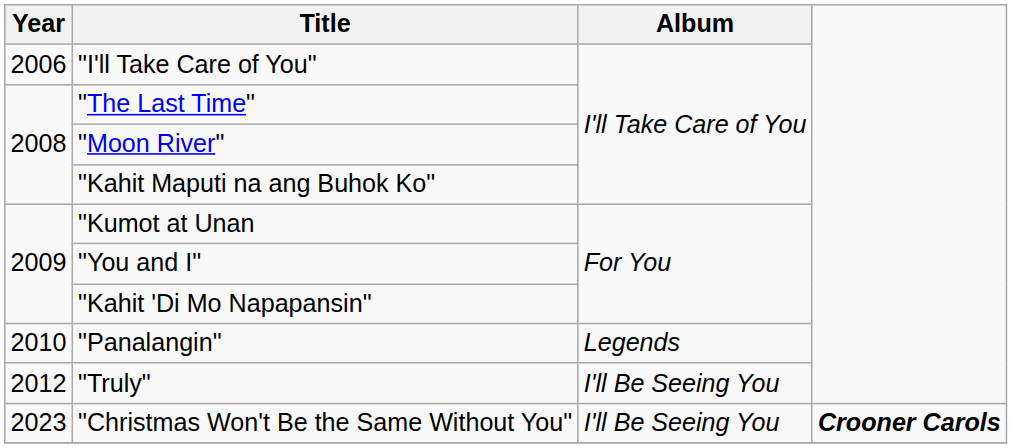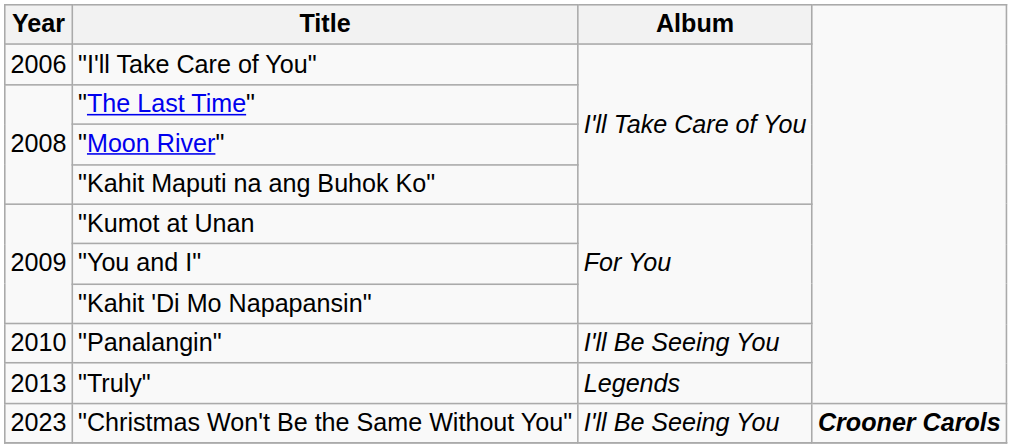 <table class="wikitable">
 <tr>
 <th>Year</th>
 <th>Title</th>
 <th>Album</th>
 </tr>
 <tr>
 <td>2006</td>
 <td>"I'll Take Care of You"</td>
 <td rowspan="4"><em>I'll Take Care of You</em></td>
 </tr>
 <tr>
 <td rowspan="3">2008</td>
 <td>"<a href='#'>The Last Time</a>"</td>
 </tr>
 <tr>
 <td>"<a href='#'>Moon River</a>"</td>
 </tr>
 <tr>
 <td>"Kahit Maputi na ang Buhok Ko"</td>
 </tr>
 <tr>
 <td rowspan="3">2009</td>
 <td>"Kumot at Unan</td>
 <td rowspan="3"><em>For You</em></td>
 </tr>
 <tr>
 <td>"You and I"</td>
 </tr>
 <tr>
 <td>"Kahit 'Di Mo Napapansin"</td>
 </tr>
 <tr>
 <td>2010</td>
 <td>"Panalangin"</td>
-<td><em>Legends</em></td>
+<td><em>I'll Be Seeing You</em></td>
 </tr>
 <tr>
-<td>2012</td>
+<td>2013</td>
 <td>"Truly"</td>
-<td><em>I'll Be Seeing You</em></td>
+<td><em>Legends</em></td>
 </tr>
 <tr>
 <td>2023</td>
 <td>"Christmas Won't Be the Same Without You"</td>
 <td><em>I'll Be Seeing You</em></td>
 <td><strong><em>Crooner Carols</em></strong></td>
 </tr>
 <tr>
 </tr>
 </table>
